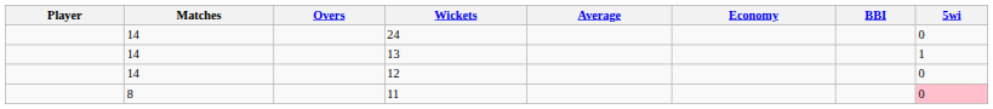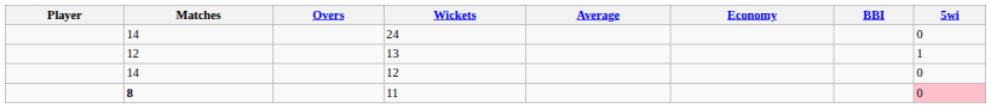 <table class="wikitable sortable" style="width:80%;">
 <tr>
 <th>Player</th>
 <th>Matches</th>
 <th><a href='#'>Overs</a></th>
 <th><a href='#'>Wickets</a></th>
 <th><a href='#'>Average</a></th>
 <th><a href='#'>Economy</a></th>
 <th><a href='#'>BBI</a></th>
 <th><a href='#'>5wi</a></th>
 </tr>
 <tr>
 <td></td>
 <td>14</td>
 <td></td>
 <td>24</td>
 <td></td>
 <td></td>
 <td></td>
 <td>0</td>
 </tr>
 <tr>
 <td></td>
-<td>14</td>
+<td>12</td>
 <td></td>
 <td>13</td>
 <td></td>
 <td></td>
 <td></td>
 <td>1</td>
 </tr>
 <tr>
 <td></td>
 <td>14</td>
 <td></td>
 <td>12</td>
 <td></td>
 <td></td>
 <td></td>
 <td>0</td>
 </tr>
 <tr>
 <td></td>
-<td>8</td>
+<td><strong>8</strong></td>
 <td></td>
 <td>11</td>
 <td></td>
 <td></td>
 <td></td>
 <td style="background: pink;">0</td>
 </tr>
 </table>
